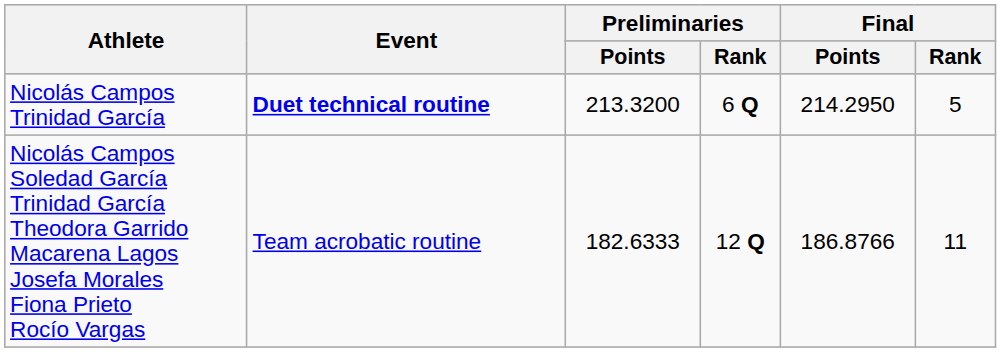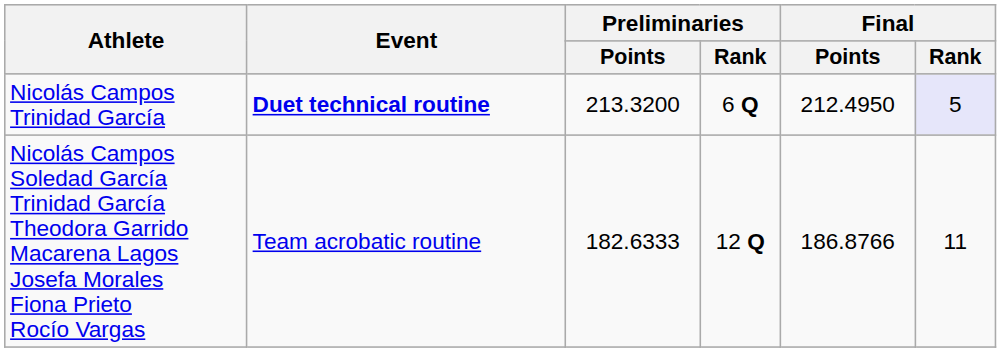 <table class="wikitable" style="text-align:center; font-size:90%; width:50%;">
 <tr>
 <th rowspan="2">Athlete</th>
 <th rowspan="2">Event</th>
 <th colspan="2">Preliminaries</th>
 <th colspan="2">Final</th>
 </tr>
 <tr style="font-size:95%">
 <th>Points</th>
 <th>Rank</th>
 <th>Points</th>
 <th>Rank</th>
 </tr>
 <tr>
 <td align=left><a href='#'>Nicolás Campos</a><br><a href='#'>Trinidad García</a></td>
 <td align=left><strong><a href='#'>Duet technical routine</a></strong></td>
 <td>213.3200</td>
 <td>6 <strong>Q</strong></td>
-<td>214.2950</td>
-<td>5</td>
+<td>212.4950</td>
+<td style="background: lavender;">5</td>
 </tr>
 <tr>
 <td align=left><a href='#'>Nicolás Campos</a><br><a href='#'>Soledad García</a><br><a href='#'>Trinidad García</a><br><a href='#'>Theodora Garrido</a><br><a href='#'>Macarena Lagos</a><br><a href='#'>Josefa Morales</a><br><a href='#'>Fiona Prieto</a><br><a href='#'>Rocío Vargas</a></td>
 <td align=left><a href='#'>Team acrobatic routine</a></td>
 <td>182.6333</td>
 <td>12 <strong>Q</strong></td>
 <td>186.8766</td>
 <td>11</td>
 </tr>
 </table>
